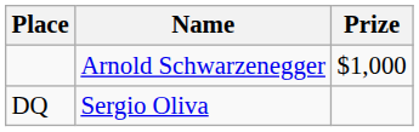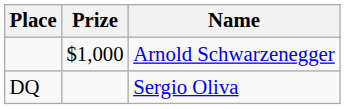 <table class="wikitable">
 <tr>
 <th>Place</th>
+<th>Prize</th>
 <th>Name</th>
-<th>Prize</th>
 </tr>
 <tr 1>
 <td></td>
+<td>$1,000</td>
 <td> <a href='#'>Arnold Schwarzenegger</a></td>
-<td>$1,000</td>
 </tr>
 <tr>
 <td>DQ</td>
+<td></td>
 <td> <a href='#'>Sergio Oliva</a></td>
-<td></td>
 </tr>
 </table>
